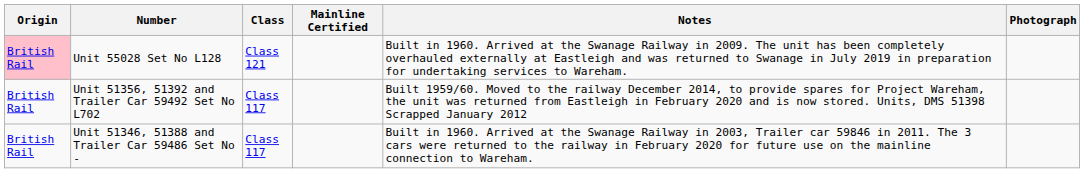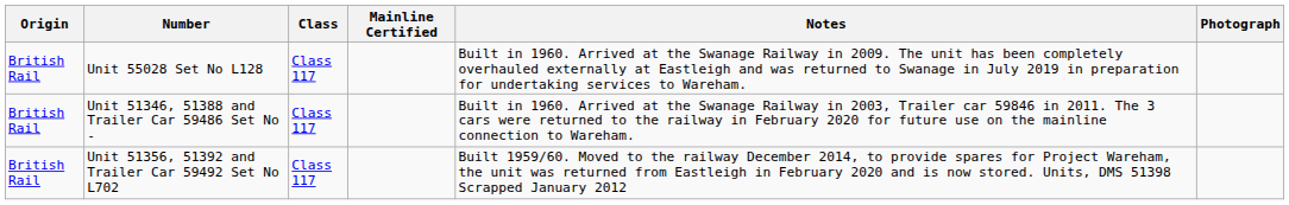 <table class="wikitable">
 <tr>
 <th>Origin</th>
 <th>Number</th>
 <th>Class</th>
 <th>Mainline Certified</th>
 <th>Notes</th>
 <th>Photograph</th>
 </tr>
 <tr>
-<td style="background: pink;"><a href='#'>British Rail</a></td>
+<td><a href='#'>British Rail</a></td>
 <td>Unit 55028 Set No L128</td>
-<td><a href='#'>Class 121</a></td>
+<td><a href='#'>Class 117</a></td>
 <td></td>
 <td>Built in 1960. Arrived at the Swanage Railway in 2009. The unit has been completely overhauled externally at Eastleigh and was returned to Swanage in July 2019 in preparation for undertaking services to Wareham.</td>
+<td></td>
+</tr>
+<tr>
+<td><a href='#'>British Rail</a></td>
+<td>Unit 51346, 51388 and Trailer Car 59486 Set No -</td>
+<td><a href='#'>Class 117</a></td>
+<td></td>
+<td>Built in 1960. Arrived at the Swanage Railway in 2003, Trailer car 59846 in 2011. The 3 cars were returned to the railway in February 2020 for future use on the mainline connection to Wareham.</td>
 <td></td>
 </tr>
 <tr>
 <td><a href='#'>British Rail</a></td>
 <td>Unit 51356, 51392 and Trailer Car 59492 Set No L702</td>
 <td><a href='#'>Class 117</a></td>
 <td></td>
 <td>Built 1959/60. Moved to the railway December 2014, to provide spares for Project Wareham, the unit was returned from Eastleigh in February 2020 and is now stored. Units, DMS 51398 Scrapped January 2012 </td>
 <td></td>
 </tr>
-<tr>
-<td><a href='#'>British Rail</a></td>
-<td>Unit 51346, 51388 and Trailer Car 59486 Set No -</td>
-<td><a href='#'>Class 117</a></td>
-<td></td>
-<td>Built in 1960. Arrived at the Swanage Railway in 2003, Trailer car 59846 in 2011. The 3 cars were returned to the railway in February 2020 for future use on the mainline connection to Wareham.</td>
-<td></td>
-</tr>
 </table>
